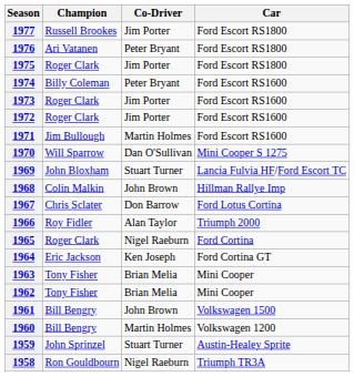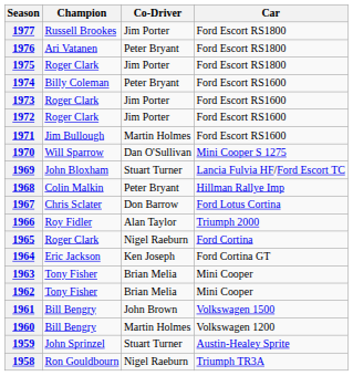 <table class="wikitable">
 <tr>
 <th>Season</th>
 <th>Champion</th>
 <th>Co-Driver</th>
 <th>Car</th>
 </tr>
 <tr>
 <th><a href='#'>1977</a></th>
 <td> <a href='#'>Russell Brookes</a></td>
 <td> Jim Porter</td>
 <td>Ford Escort RS1800</td>
 </tr>
 <tr>
 <th><a href='#'>1976</a></th>
 <td> <a href='#'>Ari Vatanen</a></td>
 <td> Peter Bryant</td>
 <td>Ford Escort RS1800</td>
 </tr>
 <tr>
 <th><a href='#'>1975</a></th>
 <td> <a href='#'>Roger Clark</a></td>
 <td> Jim Porter</td>
 <td>Ford Escort RS1800</td>
 </tr>
 <tr>
 <th><a href='#'>1974</a></th>
 <td> <a href='#'>Billy Coleman</a></td>
 <td> Peter Bryant</td>
 <td>Ford Escort RS1600</td>
 </tr>
 <tr>
 <th><a href='#'>1973</a></th>
 <td> <a href='#'>Roger Clark</a></td>
 <td> Jim Porter</td>
 <td>Ford Escort RS1600</td>
 </tr>
 <tr>
 <th><a href='#'>1972</a></th>
 <td> <a href='#'>Roger Clark</a></td>
 <td> Jim Porter</td>
 <td>Ford Escort RS1600</td>
 </tr>
 <tr>
 <th><a href='#'>1971</a></th>
 <td> <a href='#'>Jim Bullough</a></td>
 <td> Martin Holmes</td>
 <td>Ford Escort RS1600</td>
 </tr>
 <tr>
 <th><a href='#'>1970</a></th>
 <td> <a href='#'>Will Sparrow</a></td>
 <td> Dan O'Sullivan</td>
 <td><a href='#'>Mini Cooper S 1275</a></td>
 </tr>
 <tr>
 <th><a href='#'>1969</a></th>
 <td> <a href='#'>John Bloxham</a></td>
 <td>Stuart Turner</td>
 <td><a href='#'>Lancia Fulvia HF</a>/<a href='#'>Ford Escort TC</a></td>
 </tr>
 <tr>
 <th><a href='#'>1968</a></th>
 <td> <a href='#'>Colin Malkin</a></td>
-<td> John Brown</td>
+<td> Peter Bryant</td>
 <td><a href='#'>Hillman Rallye Imp</a></td>
 </tr>
 <tr>
 <th><a href='#'>1967</a></th>
 <td> <a href='#'>Chris Sclater</a></td>
 <td> Don Barrow</td>
 <td><a href='#'>Ford Lotus Cortina</a></td>
 </tr>
 <tr>
 <th><a href='#'>1966</a></th>
 <td> <a href='#'>Roy Fidler</a></td>
 <td>Alan Taylor</td>
 <td><a href='#'>Triumph 2000</a></td>
 </tr>
 <tr>
 <th><a href='#'>1965</a></th>
 <td> <a href='#'>Roger Clark</a></td>
 <td>Nigel Raeburn</td>
 <td><a href='#'>Ford Cortina</a></td>
 </tr>
 <tr>
 <th><a href='#'>1964</a></th>
 <td> <a href='#'>Eric Jackson</a></td>
 <td> Ken Joseph</td>
 <td>Ford Cortina GT</td>
 </tr>
 <tr>
 <th><a href='#'>1963</a></th>
 <td> <a href='#'>Tony Fisher</a></td>
 <td>Brian Melia</td>
 <td>Mini Cooper</td>
 </tr>
 <tr>
 <th><a href='#'>1962</a></th>
 <td> <a href='#'>Tony Fisher</a></td>
 <td>Brian Melia</td>
 <td>Mini Cooper</td>
 </tr>
 <tr>
 <th><a href='#'>1961</a></th>
 <td> <a href='#'>Bill Bengry</a></td>
 <td> John Brown</td>
 <td><a href='#'>Volkswagen 1500</a></td>
 </tr>
 <tr>
 <th><a href='#'>1960</a></th>
 <td> <a href='#'>Bill Bengry</a></td>
 <td> Martin Holmes</td>
 <td>Volkswagen 1200</td>
 </tr>
 <tr>
 <th><a href='#'>1959</a></th>
 <td> <a href='#'>John Sprinzel</a></td>
 <td>Stuart Turner</td>
 <td><a href='#'>Austin-Healey Sprite</a></td>
 </tr>
 <tr>
 <th><a href='#'>1958</a></th>
 <td><a href='#'>Ron Gouldbourn</a></td>
 <td>Nigel Raeburn</td>
 <td><a href='#'>Triumph TR3A</a></td>
 </tr>
 </table>
